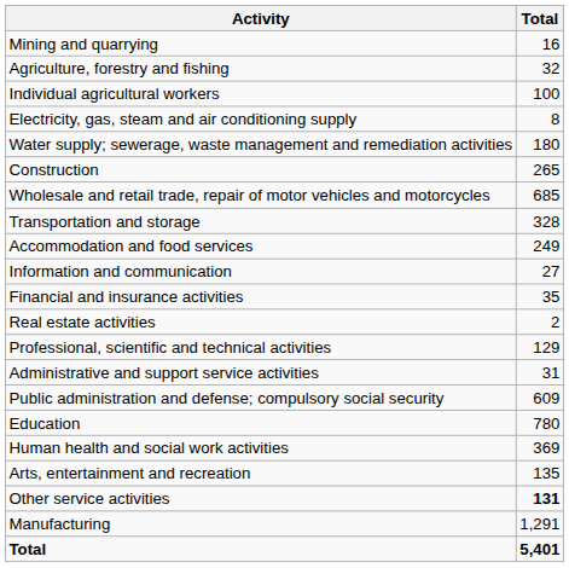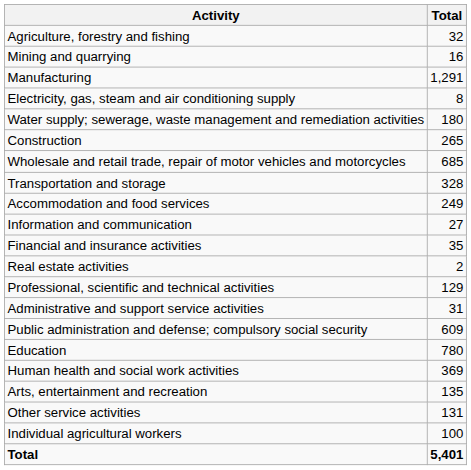 <table class="wikitable sortable" style="font-size:95%;">
 <tr>
 <th>Activity</th>
 <th>Total</th>
 </tr>
 <tr>
+<td>Agriculture, forestry and fishing</td>
+<td align="right">32</td>
+</tr>
+<tr>
 <td>Mining and quarrying</td>
 <td align="right">16</td>
 </tr>
 <tr>
-<td>Agriculture, forestry and fishing</td>
-<td align="right">32</td>
-</tr>
-<tr>
-<td>Individual agricultural workers</td>
-<td align="right">100</td>
+<td>Manufacturing</td>
+<td align="right">1,291</td>
 </tr>
 <tr>
 <td>Electricity, gas, steam and air conditioning supply</td>
 <td align="right">8</td>
 </tr>
 <tr>
 <td>Water supply; sewerage, waste management and remediation activities</td>
 <td align="right">180</td>
 </tr>
 <tr>
 <td>Construction</td>
 <td align="right">265</td>
 </tr>
 <tr>
 <td>Wholesale and retail trade, repair of motor vehicles and motorcycles</td>
 <td align="right">685</td>
 </tr>
 <tr>
 <td>Transportation and storage</td>
 <td align="right">328</td>
 </tr>
 <tr>
 <td>Accommodation and food services</td>
 <td align="right">249</td>
 </tr>
 <tr>
 <td>Information and communication</td>
 <td align="right">27</td>
 </tr>
 <tr>
 <td>Financial and insurance activities</td>
 <td align="right">35</td>
 </tr>
 <tr>
 <td>Real estate activities</td>
 <td align="right">2</td>
 </tr>
 <tr>
 <td>Professional, scientific and technical activities</td>
 <td align="right">129</td>
 </tr>
 <tr>
 <td>Administrative and support service activities</td>
 <td align="right">31</td>
 </tr>
 <tr>
 <td>Public administration and defense; compulsory social security</td>
 <td align="right">609</td>
 </tr>
 <tr>
 <td>Education</td>
 <td align="right">780</td>
 </tr>
 <tr>
 <td>Human health and social work activities</td>
 <td align="right">369</td>
 </tr>
 <tr>
 <td>Arts, entertainment and recreation</td>
 <td align="right">135</td>
 </tr>
 <tr>
 <td>Other service activities</td>
-<td align="right"><strong>131</strong></td>
+<td align="right">131</td>
 </tr>
 <tr>
-<td>Manufacturing</td>
-<td align="right">1,291</td>
+<td>Individual agricultural workers</td>
+<td align="right">100</td>
 </tr>
 <tr class="sortbottom">
 <td><strong>Total</strong></td>
 <td align="right"><strong>5,401</strong></td>
 </tr>
 </table>
